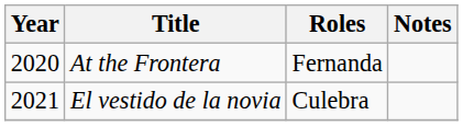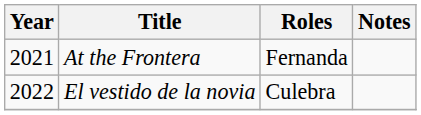 <table class="wikitable sortable">
 <tr>
 <th>Year</th>
 <th>Title</th>
 <th>Roles</th>
 <th>Notes</th>
 </tr>
 <tr>
-<td>2020</td>
+<td>2021</td>
 <td><em>At the Frontera</em></td>
 <td>Fernanda</td>
 <td></td>
 </tr>
 <tr>
-<td>2021</td>
+<td>2022</td>
 <td><em>El vestido de la novia</em></td>
 <td>Culebra</td>
 <td></td>
 </tr>
 <tr>
 </tr>
 </table>
